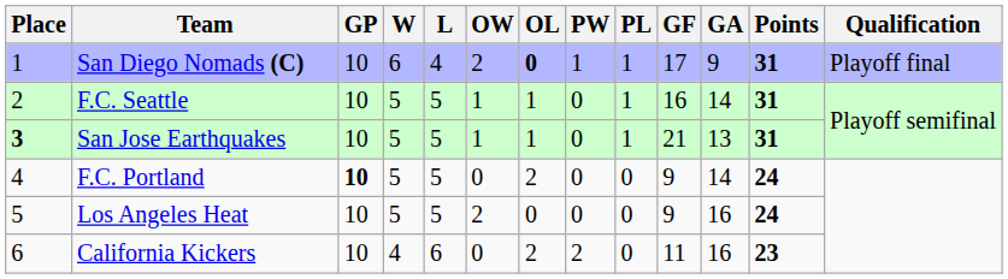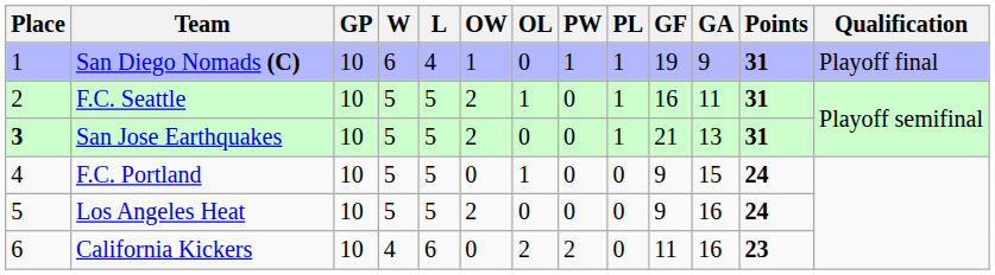 <table class="wikitable">
 <tr>
 <th>Place</th>
 <th width="170">Team</th>
 <th width="20">GP</th>
 <th width="20">W</th>
 <th width="20">L</th>
 <th width="20">OW</th>
 <th width="20">OL</th>
 <th width="20">PW</th>
 <th width="20">PL</th>
 <th width="20">GF</th>
 <th width="20">GA</th>
 <th>Points</th>
 <th>Qualification</th>
 </tr>
 <tr bgcolor=#b3b7ff>
 <td>1</td>
 <td><a href='#'>San Diego Nomads</a> <strong>(C)</strong></td>
 <td>10</td>
 <td>6</td>
 <td>4</td>
-<td>2</td>
-<td><strong>0</strong></td>
+<td>1</td>
+<td>0</td>
 <td>1</td>
 <td>1</td>
-<td>17</td>
+<td>19</td>
 <td>9</td>
 <td><strong>31</strong></td>
 <td>Playoff final</td>
 </tr>
 <tr bgcolor=#ccffcc>
 <td>2</td>
 <td><a href='#'>F.C. Seattle</a></td>
 <td>10</td>
 <td>5</td>
 <td>5</td>
-<td>1</td>
+<td>2</td>
 <td>1</td>
 <td>0</td>
 <td>1</td>
 <td>16</td>
-<td>14</td>
+<td>11</td>
 <td><strong>31</strong></td>
 <td rowspan="2">Playoff semifinal</td>
 </tr>
 <tr bgcolor=#ccffcc>
 <td><strong>3</strong></td>
 <td><a href='#'>San Jose Earthquakes</a></td>
 <td>10</td>
 <td>5</td>
 <td>5</td>
-<td>1</td>
-<td>1</td>
+<td>2</td>
+<td>0</td>
 <td>0</td>
 <td>1</td>
 <td>21</td>
 <td>13</td>
 <td><strong>31</strong></td>
 </tr>
 <tr>
 <td>4</td>
 <td><a href='#'>F.C. Portland</a></td>
-<td><strong>10</strong></td>
+<td>10</td>
 <td>5</td>
 <td>5</td>
 <td>0</td>
-<td>2</td>
+<td>1</td>
 <td>0</td>
 <td>0</td>
 <td>9</td>
-<td>14</td>
+<td>15</td>
 <td><strong>24</strong></td>
 <td rowspan="3"></td>
 </tr>
 <tr>
 <td>5</td>
 <td><a href='#'>Los Angeles Heat</a></td>
 <td>10</td>
 <td>5</td>
 <td>5</td>
 <td>2</td>
 <td>0</td>
 <td>0</td>
 <td>0</td>
 <td>9</td>
 <td>16</td>
 <td><strong>24</strong></td>
 </tr>
 <tr>
 <td>6</td>
 <td><a href='#'>California Kickers</a></td>
 <td>10</td>
 <td>4</td>
 <td>6</td>
 <td>0</td>
 <td>2</td>
 <td>2</td>
 <td>0</td>
 <td>11</td>
 <td>16</td>
 <td><strong>23</strong></td>
 </tr>
 </table>
